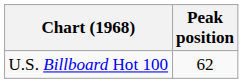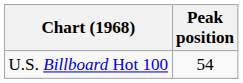 <table class="wikitable sortable">
 <tr>
 <th>Chart (1968)</th>
 <th>Peak<br>position</th>
 </tr>
 <tr>
 <td>U.S. <a href='#'><em>Billboard</em> Hot 100</a></td>
-<td align="center">62</td>
+<td align="center">54</td>
 </tr>
 </table>
